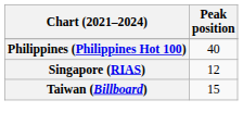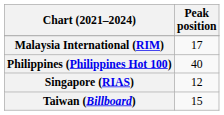 <table class="wikitable sortable plainrowheaders" style="text-align:center">
 <tr>
 <th scope="col">Chart (2021–2024)</th>
 <th scope="col">Peak<br>position</th>
 </tr>
 <tr>
 </tr>
 <tr>
+</tr>
+<tr>
+<th scope="row">Malaysia International (<a href='#'>RIM</a>)</th>
+<td>17</td>
 </tr>
 <tr>
 <th scope="row">Philippines (<a href='#'>Philippines Hot 100</a>)</th>
 <td>40</td>
 </tr>
 <tr>
 <th scope="row">Singapore (<a href='#'>RIAS</a>)</th>
 <td>12</td>
 </tr>
 <tr>
 <th scope="row">Taiwan (<em><a href='#'>Billboard</a></em>)</th>
 <td>15</td>
 </tr>
 </table>
